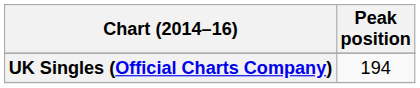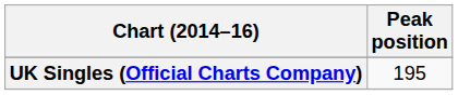 <table class="wikitable plainrowheaders sortable" style="text-align:center;">
 <tr>
 <th scope="col">Chart (2014–16)</th>
 <th>Peak<br>position</th>
 </tr>
 <tr>
 </tr>
 <tr>
 </tr>
 <tr>
 </tr>
 <tr>
 </tr>
 <tr>
 </tr>
 <tr>
 <th scope=row>UK Singles (<a href='#'>Official Charts Company</a>)</th>
-<td>194</td>
+<td>195</td>
 </tr>
 <tr>
 </tr>
 </table>
